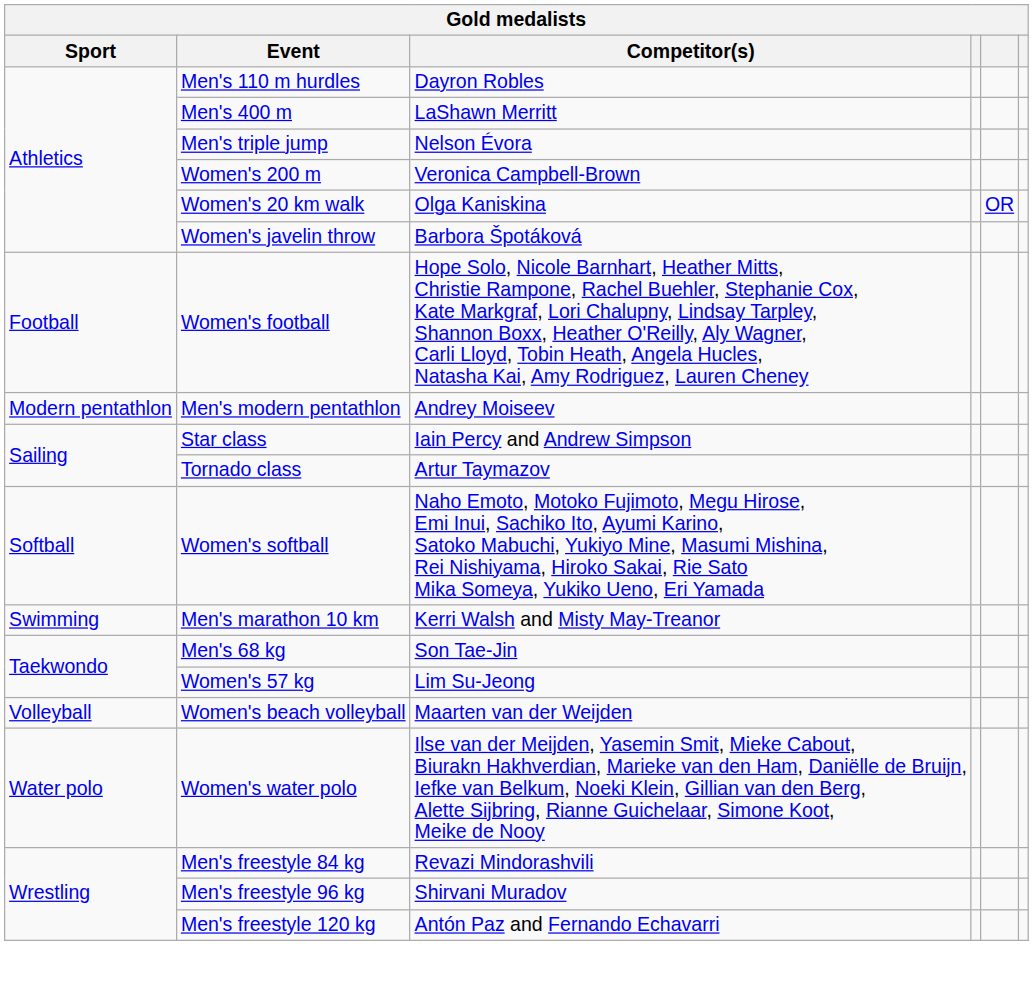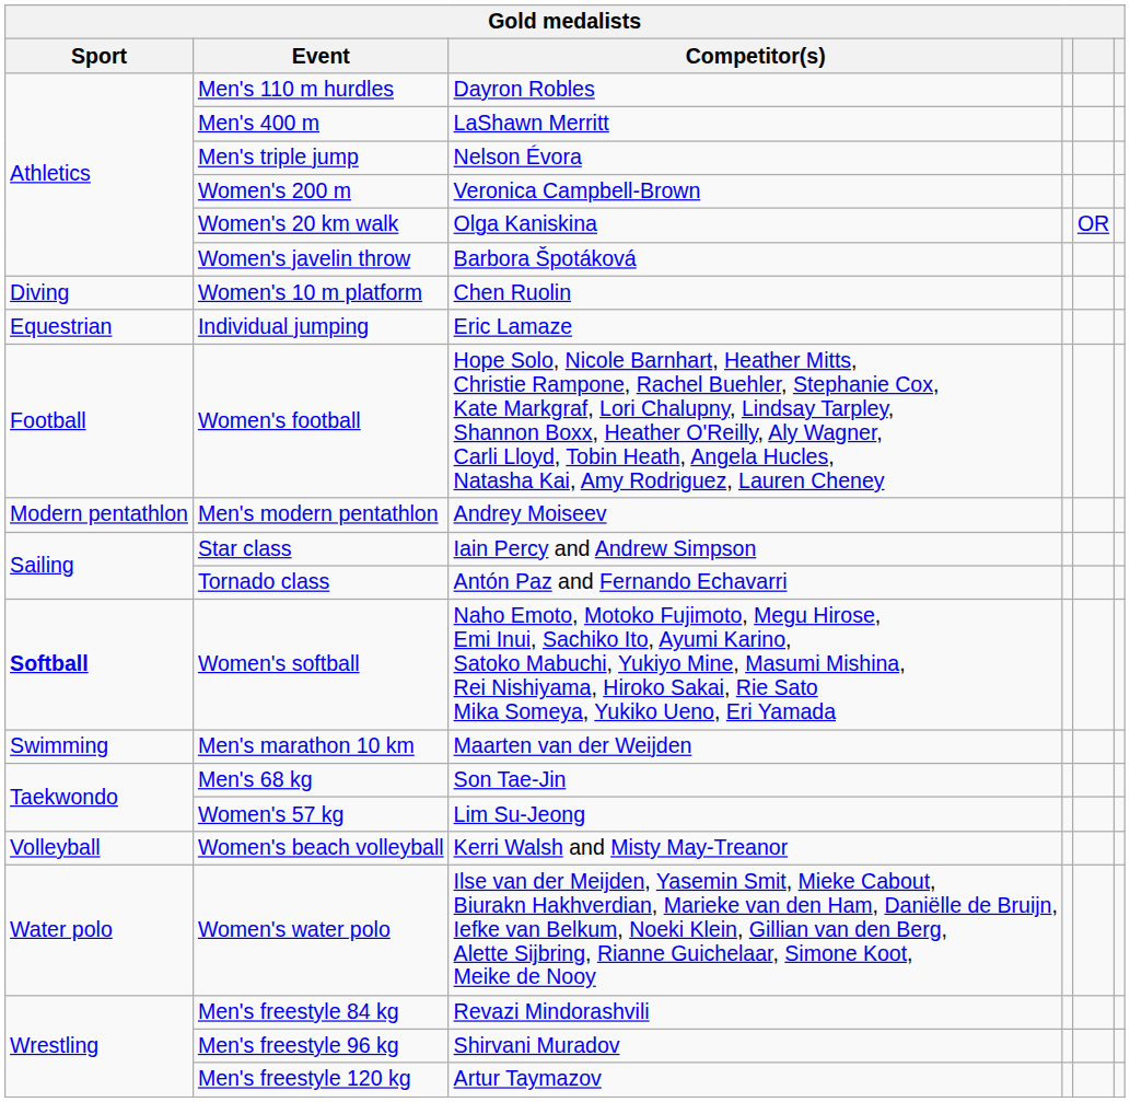 <table class="wikitable">
 <tr>
 <th colspan="6">Gold medalists</th>
 </tr>
 <tr>
 <th>Sport</th>
 <th>Event</th>
 <th>Competitor(s)</th>
 <th></th>
 <th></th>
 <th></th>
 </tr>
 <tr>
 <td rowspan=6><a href='#'>Athletics</a></td>
 <td><a href='#'>Men's 110 m hurdles</a></td>
 <td><a href='#'>Dayron Robles</a></td>
 <td></td>
 <td></td>
 <td></td>
 </tr>
 <tr>
 <td><a href='#'>Men's 400 m</a></td>
 <td><a href='#'>LaShawn Merritt</a></td>
 <td></td>
 <td></td>
 <td></td>
 </tr>
 <tr>
 <td><a href='#'>Men's triple jump</a></td>
 <td><a href='#'>Nelson Évora</a></td>
 <td></td>
 <td></td>
 <td></td>
 </tr>
 <tr>
 <td><a href='#'>Women's 200 m</a></td>
 <td><a href='#'>Veronica Campbell-Brown</a></td>
 <td></td>
 <td></td>
 <td></td>
 </tr>
 <tr>
 <td><a href='#'>Women's 20 km walk</a></td>
 <td><a href='#'>Olga Kaniskina</a></td>
 <td></td>
 <td><a href='#'>OR</a></td>
 <td></td>
 </tr>
 <tr>
 <td><a href='#'>Women's javelin throw</a></td>
 <td><a href='#'>Barbora Špotáková</a></td>
 <td></td>
 <td></td>
 <td></td>
 </tr>
 <tr>
+<td><a href='#'>Diving</a></td>
+<td><a href='#'>Women's 10 m platform</a></td>
+<td><a href='#'>Chen Ruolin</a></td>
+<td></td>
+<td></td>
+<td></td>
+</tr>
+<tr>
+<td><a href='#'>Equestrian</a></td>
+<td><a href='#'>Individual jumping</a></td>
+<td><a href='#'>Eric Lamaze</a></td>
+<td></td>
+<td></td>
+<td></td>
+</tr>
+<tr>
 <td><a href='#'>Football</a></td>
 <td><a href='#'>Women's football</a></td>
 <td><span><a href='#'>Hope Solo</a>, <a href='#'>Nicole Barnhart</a>, <a href='#'>Heather Mitts</a>,<br><a href='#'>Christie Rampone</a>, <a href='#'>Rachel Buehler</a>, <a href='#'>Stephanie Cox</a>,<br><a href='#'>Kate Markgraf</a>, <a href='#'>Lori Chalupny</a>, <a href='#'>Lindsay Tarpley</a>,<br><a href='#'>Shannon Boxx</a>, <a href='#'>Heather O'Reilly</a>, <a href='#'>Aly Wagner</a>,<br><a href='#'>Carli Lloyd</a>, <a href='#'>Tobin Heath</a>, <a href='#'>Angela Hucles</a>,<br><a href='#'>Natasha Kai</a>, <a href='#'>Amy Rodriguez</a>, <a href='#'>Lauren Cheney</a></span></td>
 <td></td>
 <td></td>
 <td></td>
 </tr>
 <tr>
 <td><a href='#'>Modern pentathlon</a></td>
 <td><a href='#'>Men's modern pentathlon</a></td>
 <td><a href='#'>Andrey Moiseev</a></td>
 <td></td>
 <td></td>
 <td></td>
 </tr>
 <tr>
 <td rowspan=2><a href='#'>Sailing</a></td>
 <td><a href='#'>Star class</a></td>
 <td><a href='#'>Iain Percy</a> and <a href='#'>Andrew Simpson</a></td>
 <td></td>
 <td></td>
 <td></td>
 </tr>
 <tr>
 <td><a href='#'>Tornado class</a></td>
-<td><a href='#'>Artur Taymazov</a></td>
+<td><a href='#'>Antón Paz</a> and <a href='#'>Fernando Echavarri</a></td>
 <td></td>
 <td></td>
 <td></td>
 </tr>
 <tr>
-<td><a href='#'>Softball</a></td>
+<td><strong><a href='#'>Softball</a></strong></td>
 <td><a href='#'>Women's softball</a></td>
 <td><span><a href='#'>Naho Emoto</a>, <a href='#'>Motoko Fujimoto</a>, <a href='#'>Megu Hirose</a>,<br><a href='#'>Emi Inui</a>, <a href='#'>Sachiko Ito</a>, <a href='#'>Ayumi Karino</a>,<br><a href='#'>Satoko Mabuchi</a>, <a href='#'>Yukiyo Mine</a>, <a href='#'>Masumi Mishina</a>,<br><a href='#'>Rei Nishiyama</a>, <a href='#'>Hiroko Sakai</a>, <a href='#'>Rie Sato</a><br><a href='#'>Mika Someya</a>, <a href='#'>Yukiko Ueno</a>, <a href='#'>Eri Yamada</a></span></td>
 <td></td>
 <td></td>
 <td></td>
 </tr>
 <tr>
 <td><a href='#'>Swimming</a></td>
 <td><a href='#'>Men's marathon 10 km</a></td>
-<td><a href='#'>Kerri Walsh</a> and <a href='#'>Misty May-Treanor</a></td>
+<td><a href='#'>Maarten van der Weijden</a></td>
 <td></td>
 <td></td>
 <td></td>
 </tr>
 <tr>
 <td rowspan=2><a href='#'>Taekwondo</a></td>
 <td><a href='#'>Men's 68 kg</a></td>
 <td><a href='#'>Son Tae-Jin</a></td>
 <td></td>
 <td></td>
 <td></td>
 </tr>
 <tr>
 <td><a href='#'>Women's 57 kg</a></td>
 <td><a href='#'>Lim Su-Jeong</a></td>
 <td></td>
 <td></td>
 <td></td>
 </tr>
 <tr>
 <td><a href='#'>Volleyball</a></td>
 <td><a href='#'>Women's beach volleyball</a></td>
-<td><a href='#'>Maarten van der Weijden</a></td>
+<td><a href='#'>Kerri Walsh</a> and <a href='#'>Misty May-Treanor</a></td>
 <td></td>
 <td></td>
 <td></td>
 </tr>
 <tr>
 <td><a href='#'>Water polo</a></td>
 <td><a href='#'>Women's water polo</a></td>
 <td><span><a href='#'>Ilse van der Meijden</a>, <a href='#'>Yasemin Smit</a>, <a href='#'>Mieke Cabout</a>,<br><a href='#'>Biurakn Hakhverdian</a>, <a href='#'>Marieke van den Ham</a>, <a href='#'>Daniëlle de Bruijn</a>,<br><a href='#'>Iefke van Belkum</a>, <a href='#'>Noeki Klein</a>, <a href='#'>Gillian van den Berg</a>,<br><a href='#'>Alette Sijbring</a>, <a href='#'>Rianne Guichelaar</a>, <a href='#'>Simone Koot</a>,<br><a href='#'>Meike de Nooy</a></span></td>
 <td></td>
 <td></td>
 <td></td>
 </tr>
 <tr>
 <td rowspan=3><a href='#'>Wrestling</a></td>
 <td><a href='#'>Men's freestyle 84 kg</a></td>
 <td><a href='#'>Revazi Mindorashvili</a></td>
 <td></td>
 <td></td>
 <td></td>
 </tr>
 <tr>
 <td><a href='#'>Men's freestyle 96 kg</a></td>
 <td><a href='#'>Shirvani Muradov</a></td>
 <td></td>
 <td></td>
 <td></td>
 </tr>
 <tr>
 <td><a href='#'>Men's freestyle 120 kg</a></td>
-<td><a href='#'>Antón Paz</a> and <a href='#'>Fernando Echavarri</a></td>
+<td><a href='#'>Artur Taymazov</a></td>
 <td></td>
 <td></td>
 <td></td>
 </tr>
 </table>
